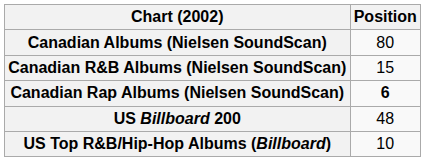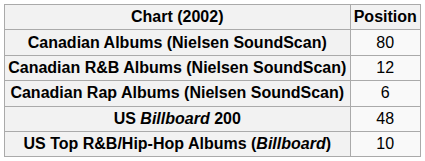 <table class="wikitable sortable plainrowheaders" style="text-align:center">
 <tr>
 <th scope="col">Chart (2002)</th>
 <th scope="col">Position</th>
 </tr>
 <tr>
 <th scope="row">Canadian Albums (Nielsen SoundScan)</th>
 <td>80</td>
 </tr>
 <tr>
 <th scope="row">Canadian R&B Albums (Nielsen SoundScan)</th>
-<td>15</td>
+<td>12</td>
 </tr>
 <tr>
 <th scope="row">Canadian Rap Albums (Nielsen SoundScan)</th>
-<td><strong>6</strong></td>
+<td>6</td>
 </tr>
 <tr>
 <th scope="row">US <em>Billboard</em> 200</th>
 <td>48</td>
 </tr>
 <tr>
 <th scope="row">US Top R&B/Hip-Hop Albums (<em>Billboard</em>)</th>
 <td>10</td>
 </tr>
 </table>
